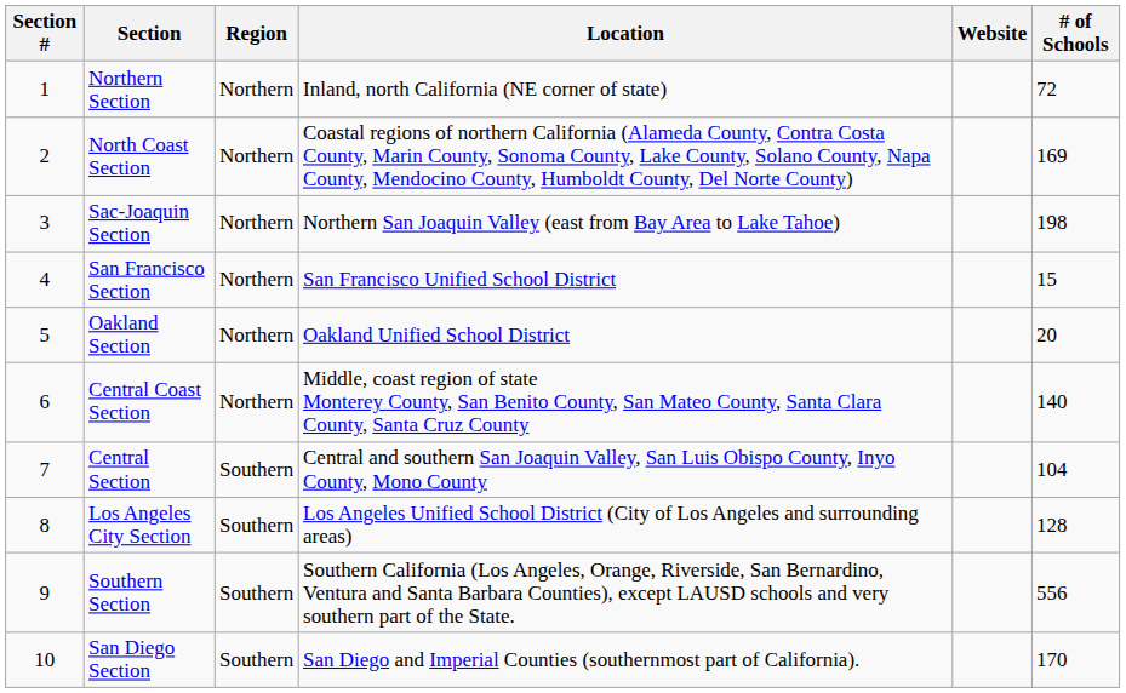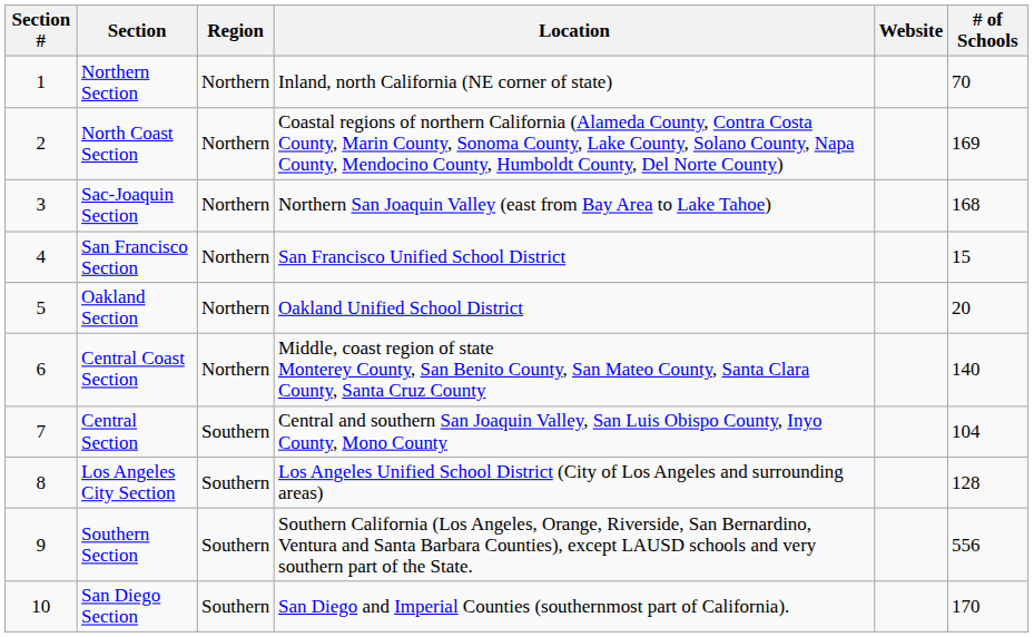 <table class="wikitable sortable">
 <tr>
 <th>Section #</th>
 <th>Section</th>
 <th>Region</th>
 <th>Location</th>
 <th>Website</th>
 <th># of Schools</th>
 </tr>
 <tr>
 <td align=center>1</td>
 <td><a href='#'>Northern Section</a></td>
 <td>Northern</td>
 <td>Inland, north California (NE corner of state)</td>
 <td></td>
-<td>72</td>
+<td>70</td>
 </tr>
 <tr>
 <td align=center>2</td>
 <td><a href='#'>North Coast Section</a></td>
 <td>Northern</td>
 <td>Coastal regions of northern California (<a href='#'>Alameda County</a>, <a href='#'>Contra Costa County</a>, <a href='#'>Marin County</a>, <a href='#'>Sonoma County</a>, <a href='#'>Lake County</a>, <a href='#'>Solano County</a>, <a href='#'>Napa County</a>, <a href='#'>Mendocino County</a>, <a href='#'>Humboldt County</a>, <a href='#'>Del Norte County</a>)</td>
 <td></td>
 <td>169</td>
 </tr>
 <tr>
 <td align=center>3</td>
 <td><a href='#'>Sac-Joaquin Section</a></td>
 <td>Northern</td>
 <td>Northern <a href='#'>San Joaquin Valley</a> (east from <a href='#'>Bay Area</a> to <a href='#'>Lake Tahoe</a>)</td>
 <td></td>
-<td>198</td>
+<td>168</td>
 </tr>
 <tr>
 <td align=center>4</td>
 <td><a href='#'>San Francisco Section</a></td>
 <td>Northern</td>
 <td><a href='#'>San Francisco Unified School District</a></td>
 <td></td>
 <td>15</td>
 </tr>
 <tr>
 <td align=center>5</td>
 <td><a href='#'>Oakland Section</a></td>
 <td>Northern</td>
 <td><a href='#'>Oakland Unified School District</a></td>
 <td></td>
 <td>20</td>
 </tr>
 <tr>
 <td align=center>6</td>
 <td><a href='#'>Central Coast Section</a></td>
 <td>Northern</td>
 <td>Middle, coast region of state <br> <a href='#'>Monterey County</a>, <a href='#'>San Benito County</a>, <a href='#'>San Mateo County</a>, <a href='#'>Santa Clara County</a>, <a href='#'>Santa Cruz County</a></td>
 <td></td>
 <td>140</td>
 </tr>
 <tr>
 <td align=center>7</td>
 <td><a href='#'>Central Section</a></td>
 <td>Southern</td>
 <td>Central and southern <a href='#'>San Joaquin Valley</a>, <a href='#'>San Luis Obispo County</a>, <a href='#'>Inyo County</a>, <a href='#'>Mono County</a></td>
 <td></td>
 <td>104</td>
 </tr>
 <tr>
 <td align=center>8</td>
 <td><a href='#'>Los Angeles City Section</a></td>
 <td>Southern</td>
 <td><a href='#'>Los Angeles Unified School District</a> (City of Los Angeles and surrounding areas)</td>
 <td></td>
 <td>128</td>
 </tr>
 <tr>
 <td align=center>9</td>
 <td><a href='#'>Southern Section</a></td>
 <td>Southern</td>
 <td>Southern California (Los Angeles, Orange, Riverside, San Bernardino, Ventura and Santa Barbara Counties), except LAUSD schools and very southern part of the State.</td>
 <td></td>
 <td>556</td>
 </tr>
 <tr>
 <td align=center>10</td>
 <td><a href='#'>San Diego Section</a></td>
 <td>Southern</td>
 <td><a href='#'>San Diego</a> and <a href='#'>Imperial</a> Counties (southernmost part of California).</td>
 <td></td>
 <td>170</td>
 </tr>
 </table>
